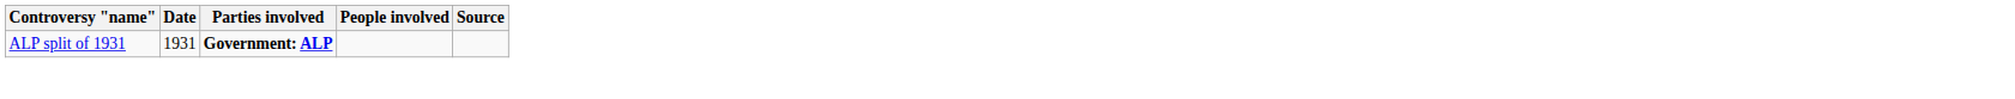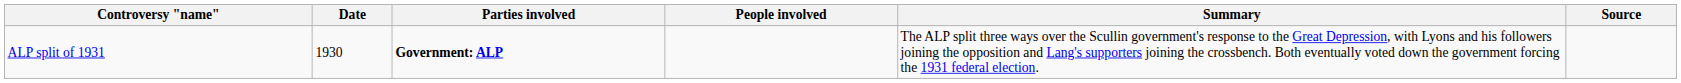 <table Class="wikitable sortable">
 <tr>
 <th>Controversy "name"<br></th>
 <th>Date<br></th>
 <th>Parties involved<br></th>
 <th>People involved<br></th>
+<th width=40%>Summary<br></th>
 <th>Source<br></th>
 </tr>
 <tr>
 <td><a href='#'>ALP split of 1931</a></td>
-<td>1931</td>
+<td>1930</td>
 <td><strong>Government: <a href='#'>ALP</a></strong></td>
 <td></td>
+<td>The ALP split three ways over the Scullin government's response to the <a href='#'>Great Depression</a>, with Lyons and his followers joining the opposition and <a href='#'>Lang's supporters</a> joining the crossbench. Both eventually voted down the government forcing the <a href='#'>1931 federal election</a>.</td>
 <td></td>
 </tr>
 </table>
